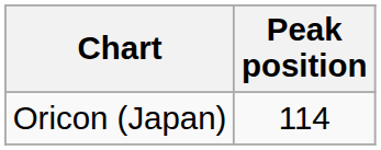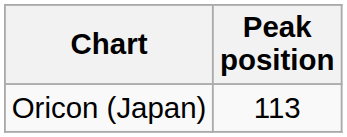 <table class="wikitable sortable">
 <tr>
 <th>Chart</th>
 <th>Peak<br>position</th>
 </tr>
 <tr>
 <td align="left">Oricon (Japan)</td>
-<td style="text-align:center;">114</td>
+<td style="text-align:center;">113</td>
 </tr>
 </table>
